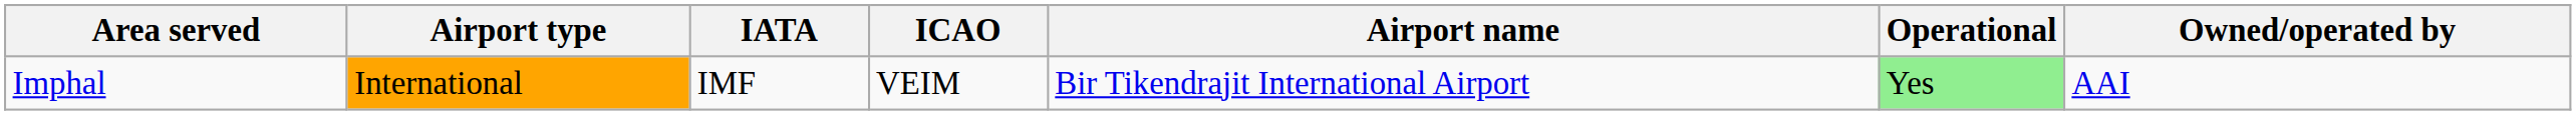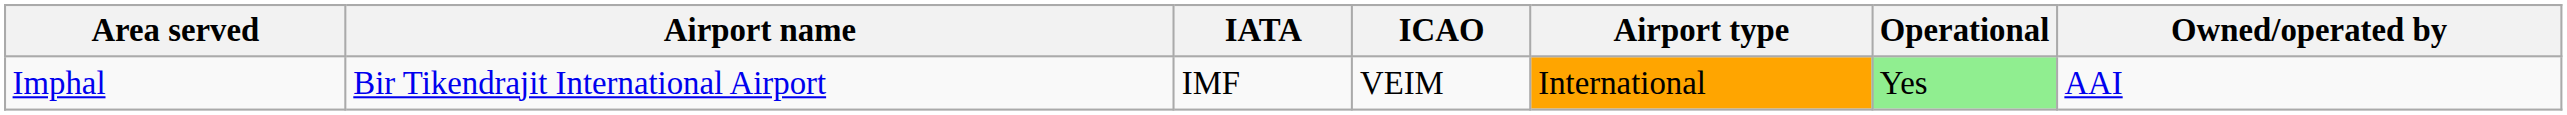 <table class="sortable wikitable"style="text-align:left;"style="font-size: 85%">
 <tr>
 <th style="width:10em;">Area served</th>
-<th style="width:10em;">Airport type</th>
+<th style="width:25em;">Airport name</th>
 <th style="width:5em;">IATA</th>
 <th style="width:5em;">ICAO</th>
-<th style="width:25em;">Airport name</th>
+<th style="width:10em;">Airport type</th>
 <th style="width:5em;">Operational</th>
 <th style="width:15em;">Owned/operated by</th>
 </tr>
 <tr>
 <td><a href='#'>Imphal</a></td>
-<td style="background:orange;">International</td>
+<td><a href='#'>Bir Tikendrajit International Airport</a></td>
 <td>IMF</td>
 <td>VEIM</td>
-<td><a href='#'>Bir Tikendrajit International Airport</a></td>
+<td style="background:orange;">International</td>
 <td style="background:lightgreen;">Yes</td>
 <td><a href='#'>AAI</a></td>
 </tr>
 </table>
